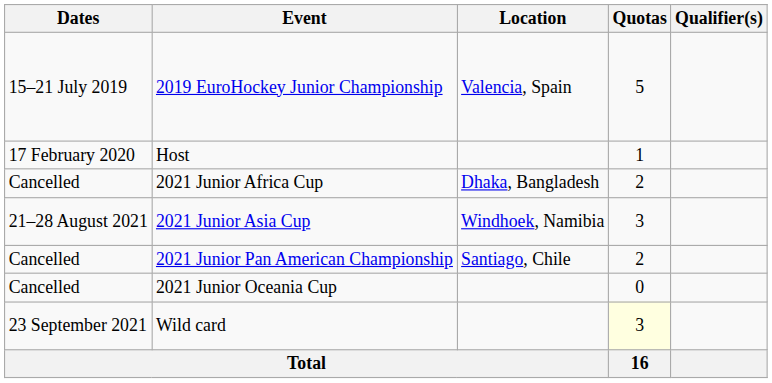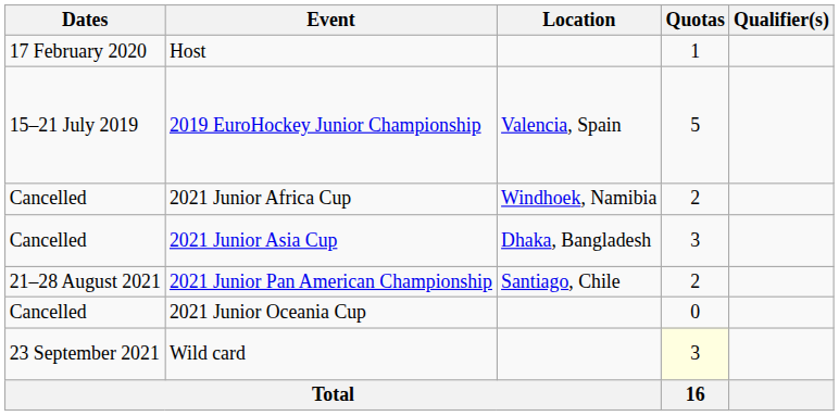 <table class="wikitable">
 <tr>
 <th>Dates</th>
 <th>Event</th>
 <th>Location</th>
 <th>Quotas</th>
 <th>Qualifier(s)</th>
 </tr>
 <tr>
+<td>17 February 2020</td>
+<td>Host</td>
+<td></td>
+<td align=center>1</td>
+<td></td>
+</tr>
+<tr>
 <td>15–21 July 2019</td>
 <td><a href='#'>2019 EuroHockey Junior Championship</a></td>
 <td><a href='#'>Valencia</a>, Spain</td>
 <td align=center>5</td>
 <td><br><s></s><br><br><br><br></td>
 </tr>
 <tr>
-<td>17 February 2020</td>
-<td>Host</td>
-<td></td>
-<td align=center>1</td>
-<td></td>
-</tr>
-<tr>
 <td>Cancelled</td>
 <td>2021 Junior Africa Cup</td>
-<td><a href='#'>Dhaka</a>, Bangladesh</td>
+<td><a href='#'>Windhoek</a>, Namibia</td>
 <td align=center>2</td>
 <td><br></td>
 </tr>
 <tr>
-<td>21–28 August 2021</td>
+<td>Cancelled</td>
 <td><a href='#'>2021 Junior Asia Cup</a></td>
-<td><a href='#'>Windhoek</a>, Namibia</td>
+<td><a href='#'>Dhaka</a>, Bangladesh</td>
 <td align=center>3</td>
 <td><br><br></td>
 </tr>
 <tr>
-<td>Cancelled</td>
+<td>21–28 August 2021</td>
 <td><a href='#'>2021 Junior Pan American Championship</a></td>
 <td><a href='#'>Santiago</a>, Chile</td>
 <td align=center>2</td>
 <td><br></td>
 </tr>
 <tr>
 <td>Cancelled</td>
 <td>2021 Junior Oceania Cup</td>
 <td></td>
 <td align=center>0</td>
 <td><s></s><br><s></s></td>
 </tr>
 <tr>
 <td>23 September 2021</td>
 <td>Wild card</td>
 <td></td>
 <td align=center style="background: lightyellow;">3</td>
 <td><br><br></td>
 </tr>
 <tr>
 <th colspan=3>Total</th>
 <th>16</th>
 <th></th>
 </tr>
 </table>
